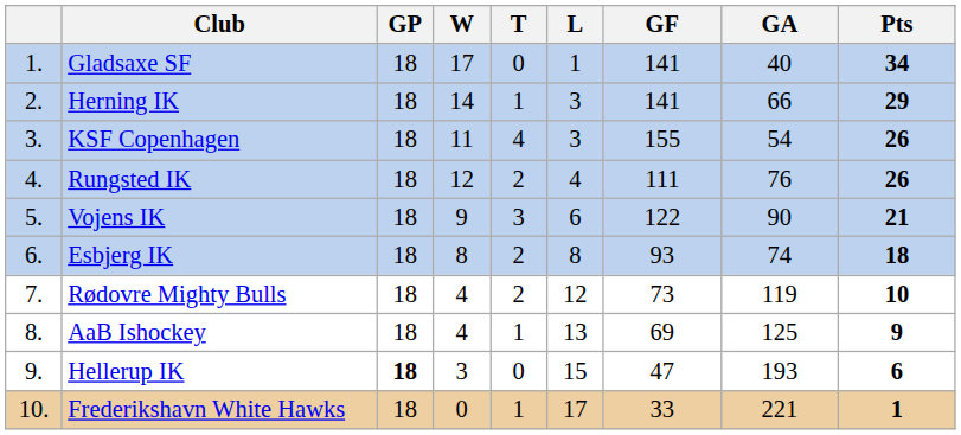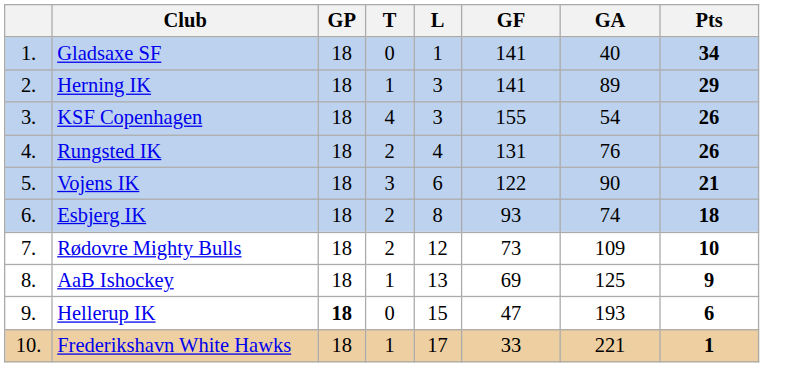 <table class="wikitable">
 <tr>
 <th width="30"></th>
 <th width="200">Club</th>
 <th width="30">GP</th>
-<th width="30">W</th>
 <th width="30">T</th>
 <th width="30">L</th>
 <th width="70">GF</th>
 <th width="70">GA</th>
 <th width="70">Pts</th>
 </tr>
 <tr bgcolor="#BCD2EE" align="center">
 <td>1.</td>
 <td align="left"><a href='#'>Gladsaxe SF</a></td>
 <td>18</td>
-<td>17</td>
 <td>0</td>
 <td>1</td>
 <td>141</td>
 <td>40</td>
 <td><strong>34</strong></td>
 </tr>
 <tr bgcolor="#BCD2EE" align="center">
 <td>2.</td>
 <td align="left"><a href='#'>Herning IK</a></td>
 <td>18</td>
-<td>14</td>
 <td>1</td>
 <td>3</td>
 <td>141</td>
-<td>66</td>
+<td>89</td>
 <td><strong>29</strong></td>
 </tr>
 <tr bgcolor="#BCD2EE" align="center">
 <td>3.</td>
 <td align="left"><a href='#'>KSF Copenhagen</a></td>
 <td>18</td>
-<td>11</td>
 <td>4</td>
 <td>3</td>
 <td>155</td>
 <td>54</td>
 <td><strong>26</strong></td>
 </tr>
 <tr bgcolor="#BCD2EE" align="center">
 <td>4.</td>
 <td align="left"><a href='#'>Rungsted IK</a></td>
 <td>18</td>
-<td>12</td>
 <td>2</td>
 <td>4</td>
-<td>111</td>
+<td>131</td>
 <td>76</td>
 <td><strong>26</strong></td>
 </tr>
 <tr bgcolor="#BCD2EE" align="center">
 <td>5.</td>
 <td align="left"><a href='#'>Vojens IK</a></td>
 <td>18</td>
-<td>9</td>
 <td>3</td>
 <td>6</td>
 <td>122</td>
 <td>90</td>
 <td><strong>21</strong></td>
 </tr>
 <tr bgcolor="#BCD2EE" align="center">
 <td>6.</td>
 <td align="left"><a href='#'>Esbjerg IK</a></td>
 <td>18</td>
-<td>8</td>
 <td>2</td>
 <td>8</td>
 <td>93</td>
 <td>74</td>
 <td><strong>18</strong></td>
 </tr>
 <tr bgcolor="#FFFFFF" align="center">
 <td>7.</td>
 <td align="left"><a href='#'>Rødovre Mighty Bulls</a></td>
 <td>18</td>
-<td>4</td>
 <td>2</td>
 <td>12</td>
 <td>73</td>
-<td>119</td>
+<td>109</td>
 <td><strong>10</strong></td>
 </tr>
 <tr bgcolor="#FFFFFF" align="center">
 <td>8.</td>
 <td align="left"><a href='#'>AaB Ishockey</a></td>
 <td>18</td>
-<td>4</td>
 <td>1</td>
 <td>13</td>
 <td>69</td>
 <td>125</td>
 <td><strong>9</strong></td>
 </tr>
 <tr bgcolor="#FFFFFF" align="center">
 <td>9.</td>
 <td align="left"><a href='#'>Hellerup IK</a></td>
 <td><strong>18</strong></td>
-<td>3</td>
 <td>0</td>
 <td>15</td>
 <td>47</td>
 <td>193</td>
 <td><strong>6</strong></td>
 </tr>
 <tr bgcolor="#EECFA1" align="center">
 <td>10.</td>
 <td align="left"><a href='#'>Frederikshavn White Hawks</a></td>
 <td>18</td>
-<td>0</td>
 <td>1</td>
 <td>17</td>
 <td>33</td>
 <td>221</td>
 <td><strong>1</strong></td>
 </tr>
 </table>
